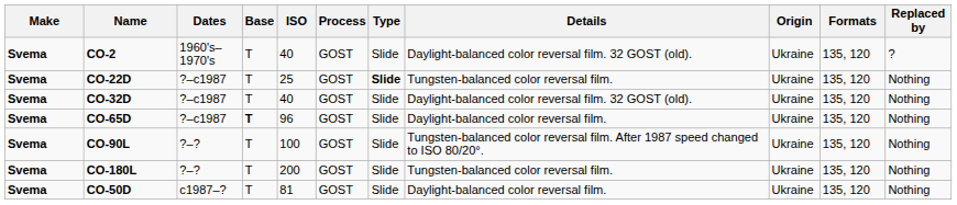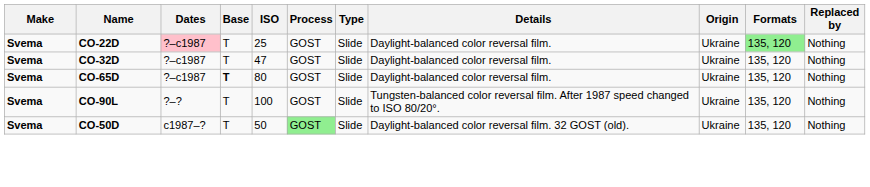 <table class="wikitable">
 <tr>
 <th scope="col" style="width: 100px;">Make</th>
 <th scope="col" style="width: 120px;">Name</th>
 <th scope="col" style="width: 80px;">Dates</th>
 <th scope="col" style="width: 30px;">Base</th>
 <th scope="col" style="width: 45px;">ISO</th>
 <th scope="col" style="width: 40px;">Process</th>
 <th scope="col" style="width: 40px;">Type</th>
 <th scope="col" style="width: 500px;">Details</th>
 <th scope="col" style="width: 60px;">Origin</th>
 <th scope="col" style="width: 80px;">Formats</th>
 <th scope="col" style="width: 80px;">Replaced by</th>
 </tr>
 <tr>
 <td><strong>Svema</strong></td>
-<td><strong>CO-2</strong></td>
-<td>1960's–1970's</td>
-<td>T</td>
-<td>40</td>
-<td>GOST</td>
-<td>Slide</td>
-<td>Daylight-balanced color reversal film. 32 GOST (old).</td>
-<td>Ukraine</td>
-<td>135, 120</td>
-<td>?</td>
-</tr>
-<tr>
-<td><strong>Svema</strong></td>
 <td><strong>CO-22D</strong></td>
-<td>?–c1987</td>
+<td style="background: pink;">?–c1987</td>
 <td>T</td>
 <td>25</td>
 <td>GOST</td>
-<td><strong>Slide</strong></td>
-<td>Tungsten-balanced color reversal film.</td>
+<td>Slide</td>
+<td>Daylight-balanced color reversal film.</td>
 <td>Ukraine</td>
-<td>135, 120</td>
+<td style="background: lightgreen;">135, 120</td>
 <td>Nothing</td>
 </tr>
 <tr>
 <td><strong>Svema</strong></td>
 <td><strong>CO-32D</strong></td>
 <td>?–c1987</td>
 <td>T</td>
-<td>40</td>
+<td>47</td>
 <td>GOST</td>
 <td>Slide</td>
-<td>Daylight-balanced color reversal film. 32 GOST (old).</td>
+<td>Daylight-balanced color reversal film.</td>
 <td>Ukraine</td>
 <td>135, 120</td>
 <td>Nothing</td>
 </tr>
 <tr>
 <td><strong>Svema</strong></td>
 <td><strong>CO-65D</strong></td>
 <td>?–c1987</td>
 <td><strong>T</strong></td>
-<td>96</td>
+<td>80</td>
 <td>GOST</td>
 <td>Slide</td>
 <td>Daylight-balanced color reversal film.</td>
 <td>Ukraine</td>
 <td>135, 120</td>
 <td>Nothing</td>
 </tr>
 <tr>
 <td><strong>Svema</strong></td>
 <td><strong>CO-90L</strong></td>
 <td>?–?</td>
 <td>T</td>
 <td>100</td>
 <td>GOST</td>
 <td>Slide</td>
 <td>Tungsten-balanced color reversal film. After 1987 speed changed to ISO 80/20°.</td>
 <td>Ukraine</td>
 <td>135, 120</td>
 <td>Nothing</td>
 </tr>
 <tr>
 <td><strong>Svema</strong></td>
-<td><strong>CO-180L</strong></td>
-<td>?–?</td>
-<td>T</td>
-<td>200</td>
-<td>GOST</td>
-<td>Slide</td>
-<td>Tungsten-balanced color reversal film.</td>
-<td>Ukraine</td>
-<td>135, 120</td>
-<td>Nothing</td>
-</tr>
-<tr>
-<td><strong>Svema</strong></td>
 <td><strong>CO-50D</strong></td>
 <td>c1987–?</td>
 <td>T</td>
-<td>81</td>
-<td>GOST</td>
+<td>50</td>
+<td style="background: lightgreen;">GOST</td>
 <td>Slide</td>
-<td>Daylight-balanced color reversal film.</td>
+<td>Daylight-balanced color reversal film. 32 GOST (old).</td>
 <td>Ukraine</td>
 <td>135, 120</td>
 <td>Nothing</td>
 </tr>
 </table>
